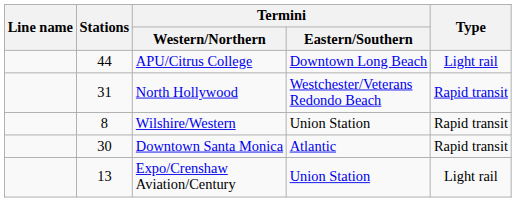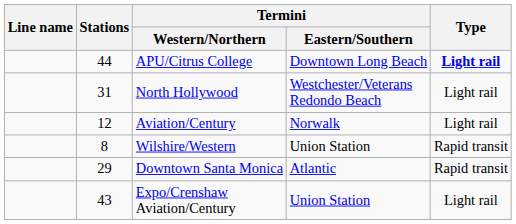 <table class="wikitable sortable">
 <tr>
 <th scope="col" rowspan=2>Line name</th>
 <th rowspan="2">Stations</th>
 <th colspan="2" scope="col" class="unsortable">Termini</th>
 <th scope="col" rowspan="2">Type</th>
 </tr>
 <tr>
 <th scope="col" class="unsortable">Western/Northern</th>
 <th scope="col" class="unsortable">Eastern/Southern</th>
 </tr>
 <tr>
 <td scope="row"></td>
 <td align=center>44</td>
 <td><a href='#'>APU/Citrus College</a></td>
 <td><a href='#'>Downtown Long Beach</a></td>
-<td align=center><a href='#'>Light rail</a></td>
+<td align=center><strong><a href='#'>Light rail</a></strong></td>
 </tr>
 <tr>
 <td scope="row"></td>
 <td align=center>31</td>
 <td><a href='#'>North Hollywood</a></td>
 <td><a href='#'>Westchester/Veterans</a><br><a href='#'>Redondo Beach</a></td>
-<td align=center><a href='#'>Rapid transit</a></td>
+<td align=center>Light rail</td>
+</tr>
+<tr>
+<td scope="row"></td>
+<td align=center>12</td>
+<td><a href='#'>Aviation/Century</a></td>
+<td><a href='#'>Norwalk</a></td>
+<td align=center>Light rail</td>
 </tr>
 <tr>
 <td scope="row"></td>
 <td align=center>8</td>
 <td><a href='#'>Wilshire/Western</a></td>
 <td>Union Station</td>
 <td align=center>Rapid transit</td>
 </tr>
 <tr>
 <td scope="row"></td>
-<td align=center>30</td>
+<td align=center>29</td>
 <td><a href='#'>Downtown Santa Monica</a></td>
 <td><a href='#'>Atlantic</a></td>
 <td align=center>Rapid transit</td>
 </tr>
 <tr>
 <td scope="row"></td>
-<td align=center>13</td>
+<td align=center>43</td>
 <td><a href='#'>Expo/Crenshaw</a><br>Aviation/Century</td>
 <td><a href='#'>Union Station</a></td>
 <td align=center>Light rail</td>
 </tr>
 </table>
